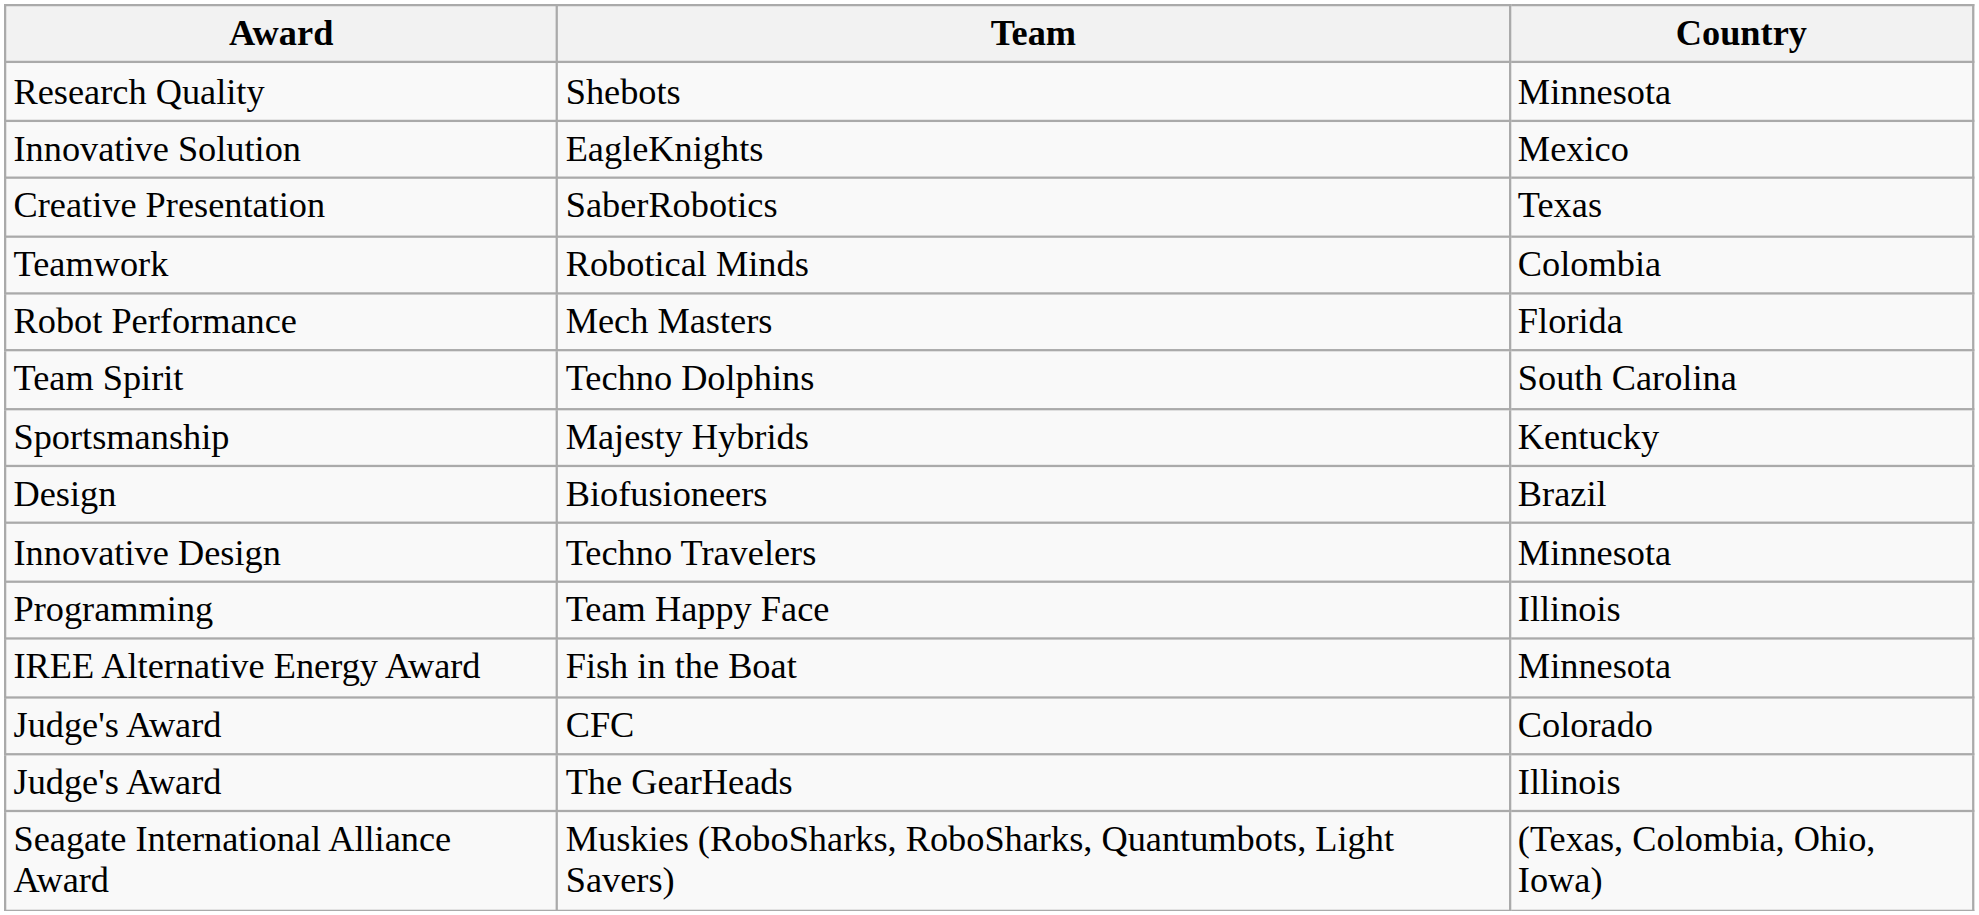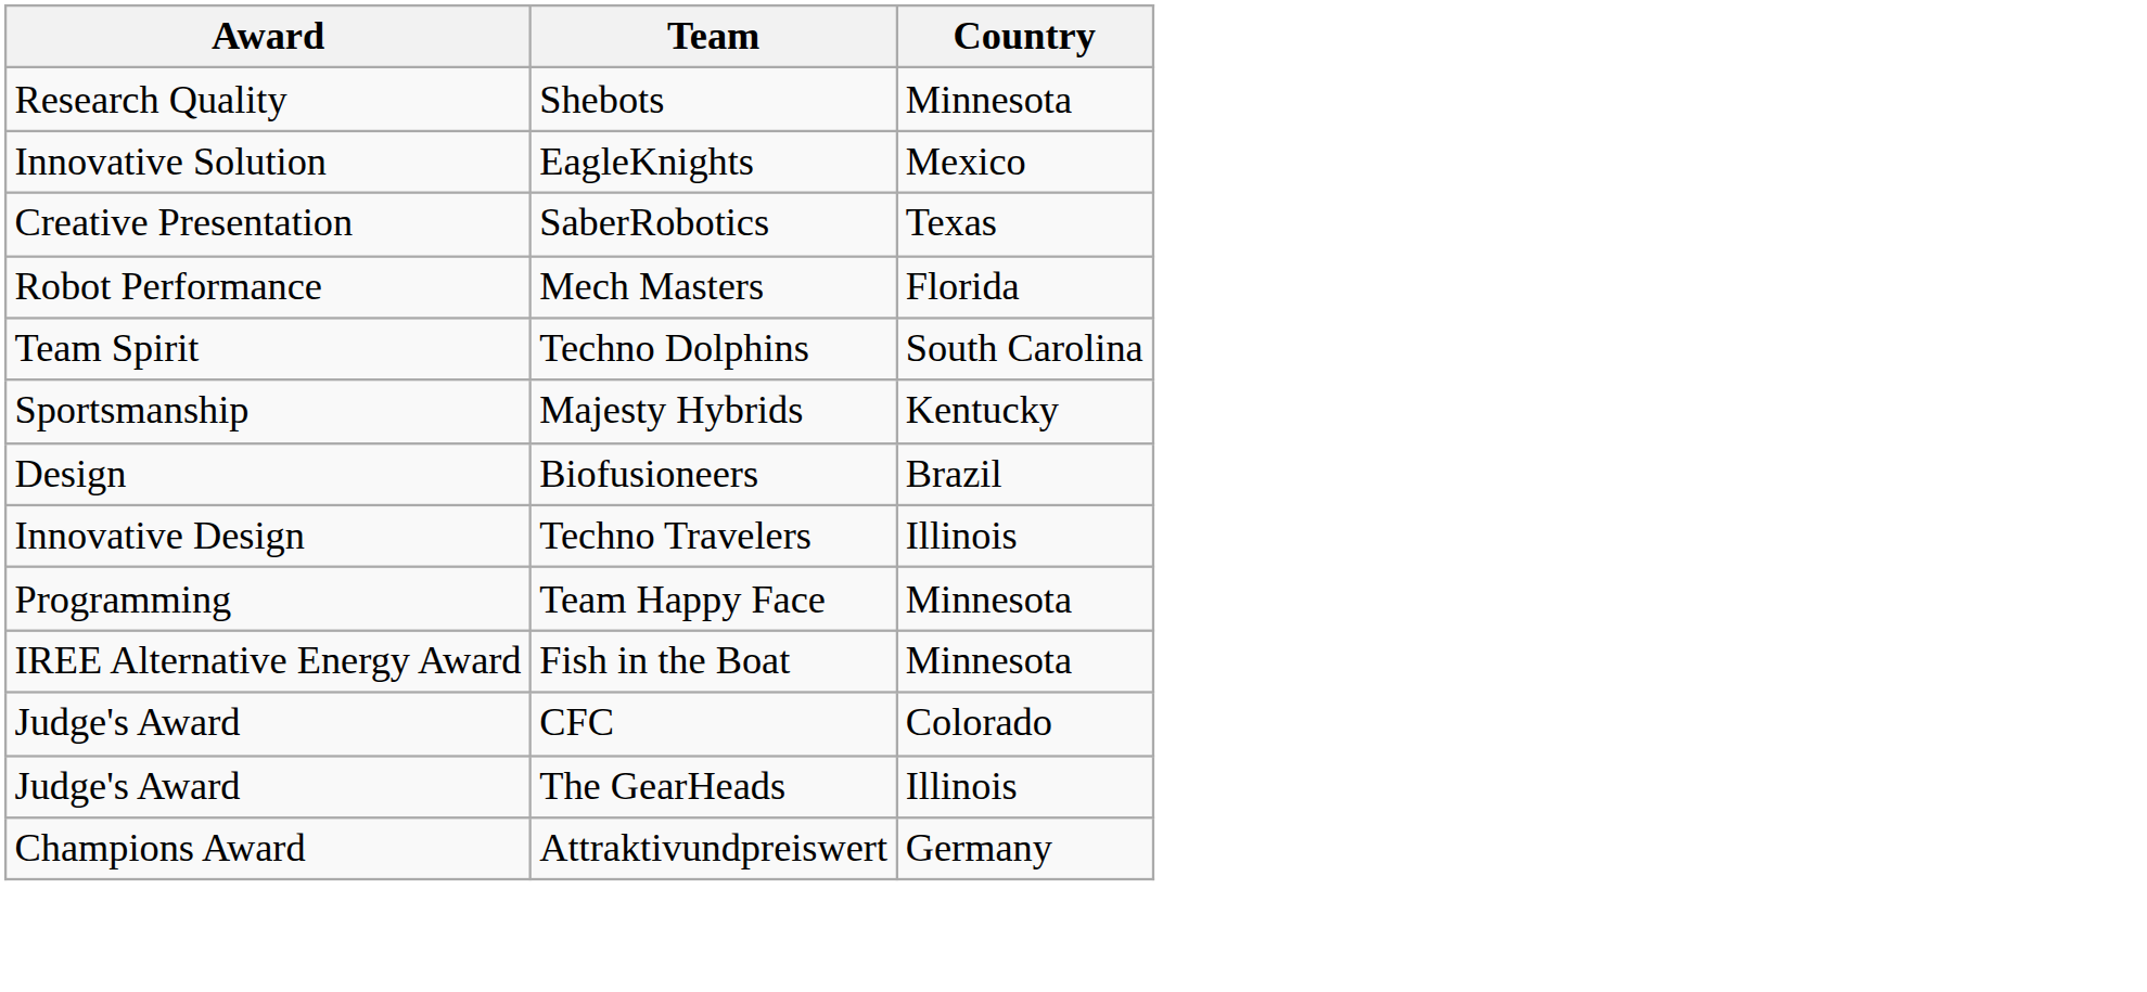 <table class="wikitable">
 <tr>
 <th>Award</th>
 <th>Team</th>
 <th>Country</th>
 </tr>
 <tr>
 <td>Research Quality</td>
 <td>Shebots</td>
 <td>Minnesota</td>
 </tr>
 <tr>
 <td>Innovative Solution</td>
 <td>EagleKnights</td>
 <td>Mexico</td>
 </tr>
 <tr>
 <td>Creative Presentation</td>
 <td>SaberRobotics</td>
 <td>Texas</td>
-</tr>
-<tr>
-<td>Teamwork</td>
-<td>Robotical Minds</td>
-<td>Colombia</td>
 </tr>
 <tr>
 <td>Robot Performance</td>
 <td>Mech Masters</td>
 <td>Florida</td>
 </tr>
 <tr>
 <td>Team Spirit</td>
 <td>Techno Dolphins</td>
 <td>South Carolina</td>
 </tr>
 <tr>
 <td>Sportsmanship</td>
 <td>Majesty Hybrids</td>
 <td>Kentucky</td>
 </tr>
 <tr>
 <td>Design</td>
 <td>Biofusioneers</td>
 <td>Brazil</td>
 </tr>
 <tr>
 <td>Innovative Design</td>
 <td>Techno Travelers</td>
-<td>Minnesota</td>
+<td>Illinois</td>
 </tr>
 <tr>
 <td>Programming</td>
 <td>Team Happy Face</td>
-<td>Illinois</td>
+<td>Minnesota</td>
 </tr>
 <tr>
 <td>IREE Alternative Energy Award</td>
 <td>Fish in the Boat</td>
 <td>Minnesota</td>
 </tr>
 <tr>
 <td>Judge's Award</td>
 <td>CFC</td>
 <td>Colorado</td>
 </tr>
 <tr>
 <td>Judge's Award</td>
 <td>The GearHeads</td>
 <td>Illinois</td>
 </tr>
 <tr>
-<td>Seagate International Alliance Award</td>
-<td>Muskies (RoboSharks, RoboSharks, Quantumbots, Light Savers)</td>
-<td>(Texas, Colombia, Ohio, Iowa)</td>
+<td>Champions Award</td>
+<td>Attraktivundpreiswert</td>
+<td>Germany</td>
 </tr>
 </table>
